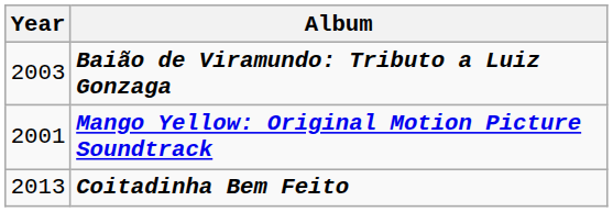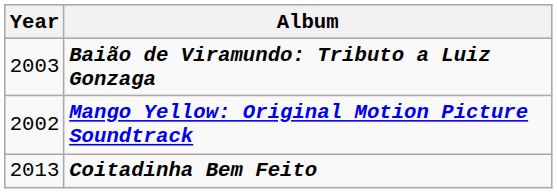 <table class="wikitable">
 <tr>
 <th>Year</th>
 <th style="width:300px;">Album</th>
 </tr>
 <tr>
 <td>2003</td>
 <td align=left><strong><em>Baião de Viramundo: Tributo a Luiz Gonzaga</em></strong></td>
 </tr>
 <tr>
-<td>2001</td>
+<td>2002</td>
 <td align=left><strong><em><a href='#'>Mango Yellow: Original Motion Picture Soundtrack</a></em></strong></td>
 </tr>
 <tr>
 <td>2013</td>
 <td align=left><strong><em>Coitadinha Bem Feito</em></strong></td>
 </tr>
 </table>
